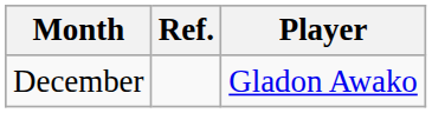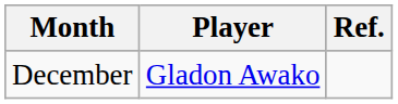 <table class="wikitable">
 <tr>
 <th>Month</th>
+<th>Player</th>
 <th>Ref.</th>
-<th>Player</th>
 </tr>
 <tr>
 <td>December</td>
+<td> <a href='#'>Gladon Awako</a></td>
 <td></td>
-<td> <a href='#'>Gladon Awako</a></td>
 </tr>
 </table>
